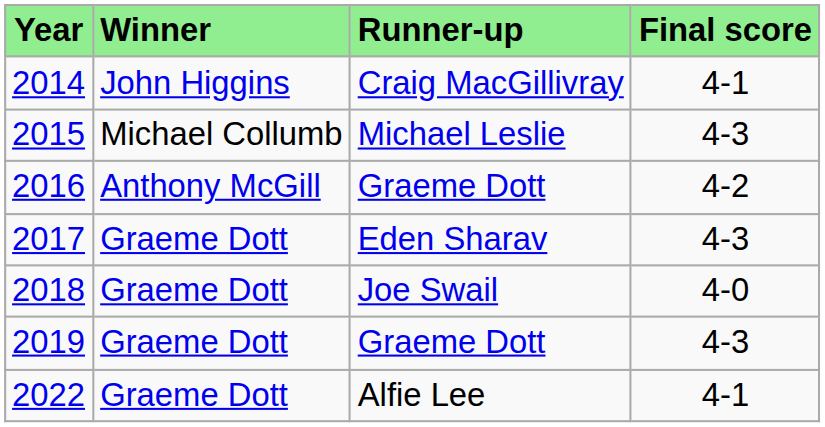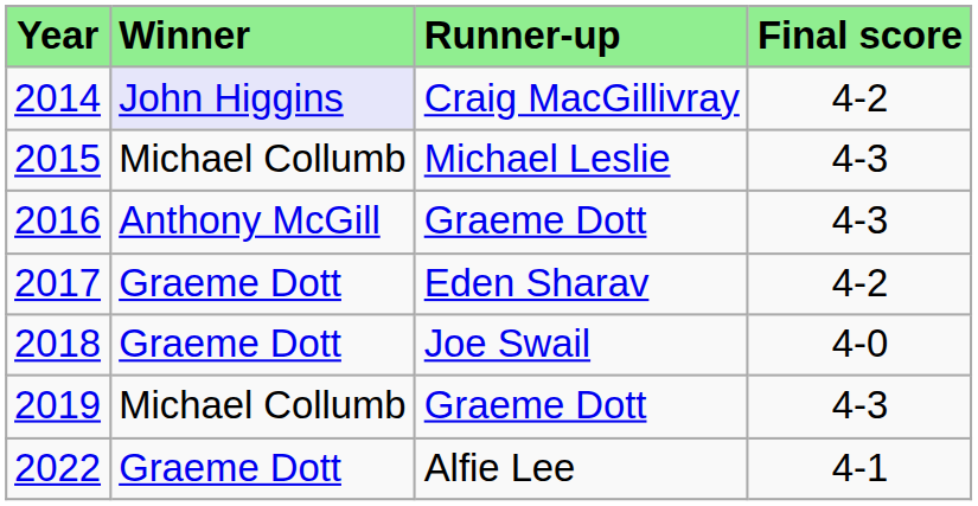 <table class="wikitable" style="margin: auto">
 <tr>
 <th style="text-align: center; background-color: #90EE90">Year</th>
 <th style="text-align: left; background-color: #90EE90">Winner</th>
 <th style="text-align: left; background-color: #90EE90">Runner-up</th>
 <th style="text-align: left; background-color: #90EE90">Final score</th>
 </tr>
 <tr>
 <td><a href='#'>2014</a></td>
-<td> <a href='#'>John Higgins</a></td>
+<td style="background: lavender;"> <a href='#'>John Higgins</a></td>
 <td> <a href='#'>Craig MacGillivray</a></td>
-<td style="text-align: center">4-1</td>
+<td style="text-align: center">4-2</td>
 </tr>
 <tr>
 <td><a href='#'>2015</a></td>
 <td> Michael Collumb</td>
 <td> <a href='#'>Michael Leslie</a></td>
 <td style="text-align: center">4-3</td>
 </tr>
 <tr>
 <td><a href='#'>2016</a></td>
 <td> <a href='#'>Anthony McGill</a></td>
 <td> <a href='#'>Graeme Dott</a></td>
-<td style="text-align: center">4-2</td>
+<td style="text-align: center">4-3</td>
 </tr>
 <tr>
 <td><a href='#'>2017</a></td>
 <td> <a href='#'>Graeme Dott</a></td>
 <td> <a href='#'>Eden Sharav</a></td>
-<td style="text-align: center">4-3</td>
+<td style="text-align: center">4-2</td>
 </tr>
 <tr>
 <td><a href='#'>2018</a></td>
 <td> <a href='#'>Graeme Dott</a></td>
 <td> <a href='#'>Joe Swail</a></td>
 <td style="text-align: center">4-0</td>
 </tr>
 <tr>
 <td><a href='#'>2019</a></td>
-<td> <a href='#'>Graeme Dott</a></td>
+<td> Michael Collumb</td>
 <td> <a href='#'>Graeme Dott</a></td>
 <td style="text-align: center">4-3</td>
 </tr>
 <tr>
 <td><a href='#'>2022</a></td>
 <td> <a href='#'>Graeme Dott</a></td>
 <td> Alfie Lee</td>
 <td style="text-align: center">4-1</td>
 </tr>
 </table>
